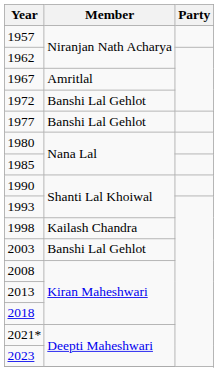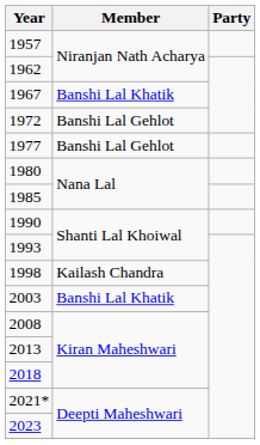 <table class="wikitable sortable">
 <tr>
 <th>Year</th>
 <th>Member</th>
 <th colspan="2">Party</th>
 </tr>
 <tr>
 <td>1957</td>
 <td rowspan="2">Niranjan Nath Acharya</td>
 <td></td>
 </tr>
 <tr>
 <td>1962</td>
 </tr>
 <tr>
 <td>1967</td>
-<td>Amritlal</td>
+<td><a href='#'>Banshi Lal Khatik</a></td>
 </tr>
 <tr>
 <td>1972</td>
 <td>Banshi Lal Gehlot</td>
 </tr>
 <tr>
 <td>1977</td>
 <td>Banshi Lal Gehlot</td>
 <td></td>
 </tr>
 <tr>
 <td>1980</td>
 <td rowspan="2">Nana Lal</td>
 <td></td>
 </tr>
 <tr>
 <td>1985</td>
 <td></td>
 </tr>
 <tr>
 <td>1990</td>
 <td rowspan="2">Shanti Lal Khoiwal</td>
 <td></td>
 </tr>
 <tr>
 <td>1993</td>
 </tr>
 <tr>
 <td>1998</td>
 <td>Kailash Chandra</td>
 </tr>
 <tr>
 <td>2003</td>
-<td>Banshi Lal Gehlot</td>
+<td><a href='#'>Banshi Lal Khatik</a></td>
 </tr>
 <tr>
 <td>2008</td>
 <td rowspan="3"><a href='#'>Kiran Maheshwari</a></td>
 </tr>
 <tr>
 <td>2013</td>
 </tr>
 <tr>
 <td><a href='#'>2018</a></td>
 </tr>
 <tr>
 <td>2021*</td>
 <td rowspan="2"><a href='#'>Deepti Maheshwari</a></td>
 </tr>
 <tr>
 <td><a href='#'>2023</a></td>
 </tr>
 <tr>
 </tr>
 </table>
